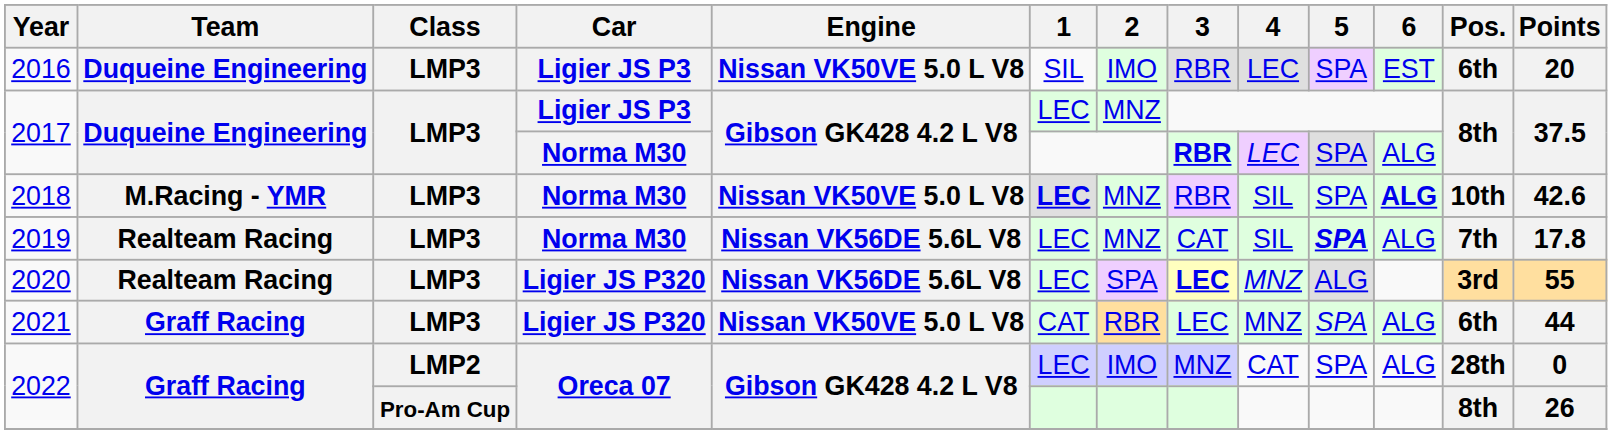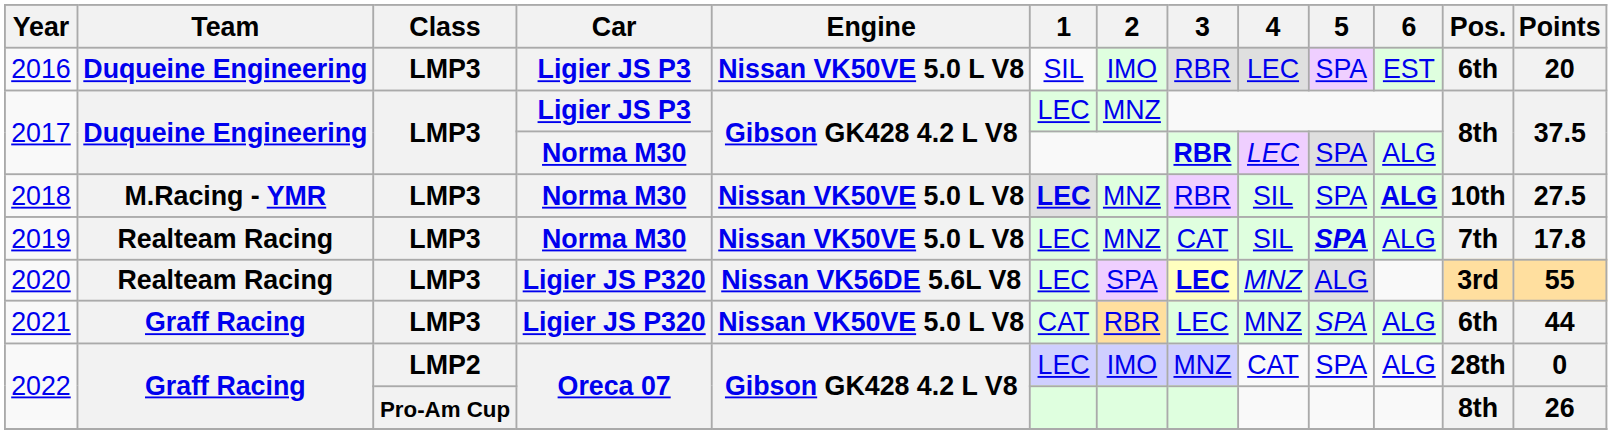 <table class="wikitable" style="text-align:center; font-size:90%">
 <tr>
 <th>Year</th>
 <th>Team</th>
 <th>Class</th>
 <th>Car</th>
 <th>Engine</th>
 <th>1</th>
 <th>2</th>
 <th>3</th>
 <th>4</th>
 <th>5</th>
 <th>6</th>
 <th>Pos.</th>
 <th>Points</th>
 </tr>
 <tr>
 <td><a href='#'>2016</a></td>
 <th nowrap><a href='#'>Duqueine Engineering</a></th>
 <th>LMP3</th>
 <th nowrap><a href='#'>Ligier JS P3</a></th>
 <th nowrap><a href='#'>Nissan VK50VE</a> 5.0 L V8</th>
 <td><a href='#'>SIL</a></td>
 <td style="background:#dfffdf;"><a href='#'>IMO</a><br></td>
 <td style="background:#dfdfdf;"><a href='#'>RBR</a><br></td>
 <td style="background:#dfdfdf;"><a href='#'>LEC</a><br></td>
 <td style="background:#efcfff;"><a href='#'>SPA</a><br></td>
 <td style="background:#dfffdf;"><a href='#'>EST</a><br></td>
 <th>6th</th>
 <th>20</th>
 </tr>
 <tr>
 <td rowspan="2"><a href='#'>2017</a></td>
 <th rowspan="2" nowrap><a href='#'>Duqueine Engineering</a></th>
 <th rowspan="2">LMP3</th>
 <th><a href='#'>Ligier JS P3</a></th>
 <th rowspan="2"><a href='#'>Gibson</a> GK428 4.2 L V8</th>
 <td style="background:#DFFFDF;"><a href='#'>LEC</a><br></td>
 <td style="background:#DFFFDF;"><a href='#'>MNZ</a><br></td>
 <td colspan="4"></td>
 <th rowspan="2">8th</th>
 <th rowspan="2">37.5</th>
 </tr>
 <tr>
 <th><a href='#'>Norma M30</a></th>
 <td colspan="2"></td>
 <td style="background:#DFFFDF;"><strong><a href='#'>RBR</a></strong><br></td>
 <td style="background:#efcfff;"><em><a href='#'>LEC</a></em><br></td>
 <td style="background:#dfdfdf;"><a href='#'>SPA</a><br></td>
 <td style="background:#DFFFDF;"><a href='#'>ALG</a><br></td>
 </tr>
 <tr>
 <td><a href='#'>2018</a></td>
 <th nowrap>M.Racing - <a href='#'>YMR</a></th>
 <th>LMP3</th>
 <th nowrap><a href='#'>Norma M30</a></th>
 <th nowrap><a href='#'>Nissan VK50VE</a> 5.0 L V8</th>
 <td style="background:#DFDFDF;"><strong><a href='#'>LEC</a></strong><br></td>
 <td style="background:#DFFFDF;"><a href='#'>MNZ</a><br></td>
 <td style="background:#EFCFFF;"><a href='#'>RBR</a><br></td>
 <td style="background:#DFFFDF;"><a href='#'>SIL</a><br></td>
 <td style="background:#DFFFDF;"><a href='#'>SPA</a><br></td>
 <td style="background:#DFFFDF;"><strong><a href='#'>ALG</a></strong><br></td>
 <th>10th</th>
-<th>42.6</th>
+<th>27.5</th>
 </tr>
 <tr>
 <td><a href='#'>2019</a></td>
 <th nowrap>Realteam Racing</th>
 <th>LMP3</th>
 <th nowrap><a href='#'>Norma M30</a></th>
-<th nowrap><a href='#'>Nissan VK56DE</a> 5.6L V8</th>
+<th nowrap><a href='#'>Nissan VK50VE</a> 5.0 L V8</th>
 <td style="background:#DFFFDF;"><a href='#'>LEC</a><br></td>
 <td style="background:#DFFFDF;"><a href='#'>MNZ</a><br></td>
 <td style="background:#DFFFDF;"><a href='#'>CAT</a><br></td>
 <td style="background:#DFFFDF;"><a href='#'>SIL</a><br></td>
 <td style="background:#DFFFDF;"><strong><em><a href='#'>SPA</a></em></strong><br></td>
 <td style="background:#DFFFDF;"><a href='#'>ALG</a><br></td>
 <th>7th</th>
 <th>17.8</th>
 </tr>
 <tr>
 <td><a href='#'>2020</a></td>
 <th nowrap>Realteam Racing</th>
 <th>LMP3</th>
 <th nowrap><a href='#'>Ligier JS P320</a></th>
 <th nowrap><a href='#'>Nissan VK56DE</a> 5.6L V8</th>
 <td style="background:#DFFFDF;"><a href='#'>LEC</a><br></td>
 <td style="background:#efcfff;"><a href='#'>SPA</a><br></td>
 <td style="background:#FFFFBF;"><strong><a href='#'>LEC</a></strong><br></td>
 <td style="background:#DFFFDF;"><em><a href='#'>MNZ</a></em><br></td>
 <td style="background:#DFDFDF;"><a href='#'>ALG</a><br></td>
 <td></td>
 <th style="background:#ffdf9f">3rd</th>
 <th style="background:#ffdf9f">55</th>
 </tr>
 <tr>
 <td><a href='#'>2021</a></td>
 <th nowrap><a href='#'>Graff Racing</a></th>
 <th>LMP3</th>
 <th nowrap><a href='#'>Ligier JS P320</a></th>
 <th nowrap><a href='#'>Nissan VK50VE</a> 5.0 L V8</th>
 <td style="background:#DFFFDF;"><a href='#'>CAT</a><br></td>
 <td style="background:#FFDF9F;"><a href='#'>RBR</a><br></td>
 <td style="background:#DFFFDF;"><a href='#'>LEC</a><br></td>
 <td style="background:#DFFFDF;"><a href='#'>MNZ</a><br></td>
 <td style="background:#DFFFDF;"><em><a href='#'>SPA</a></em><br></td>
 <td style="background:#DFFFDF;"><a href='#'>ALG</a><br></td>
 <th>6th</th>
 <th>44</th>
 </tr>
 <tr>
 <td rowspan="2"><a href='#'>2022</a></td>
 <th rowspan="2" nowrap><a href='#'>Graff Racing</a></th>
 <th>LMP2</th>
 <th rowspan="2" nowrap><a href='#'>Oreca 07</a></th>
 <th rowspan="2" nowrap><a href='#'>Gibson</a> GK428 4.2 L V8</th>
 <td style="background:#CFCFFF;"><a href='#'>LEC</a><br></td>
 <td style="background:#CFCFFF;"><a href='#'>IMO</a><br></td>
 <td style="background:#CFCFFF;"><a href='#'>MNZ</a><br></td>
 <td><a href='#'>CAT</a></td>
 <td><a href='#'>SPA</a></td>
 <td><a href='#'>ALG</a></td>
 <th>28th</th>
 <th>0</th>
 </tr>
 <tr>
 <th><small>Pro-Am Cup</small></th>
 <td style="background:#DFFFDF;"></td>
 <td style="background:#DFFFDF;"></td>
 <td style="background:#DFFFDF;"></td>
 <td></td>
 <td></td>
 <td></td>
 <th>8th</th>
 <th>26</th>
 </tr>
 <tr>
 </tr>
 </table>
